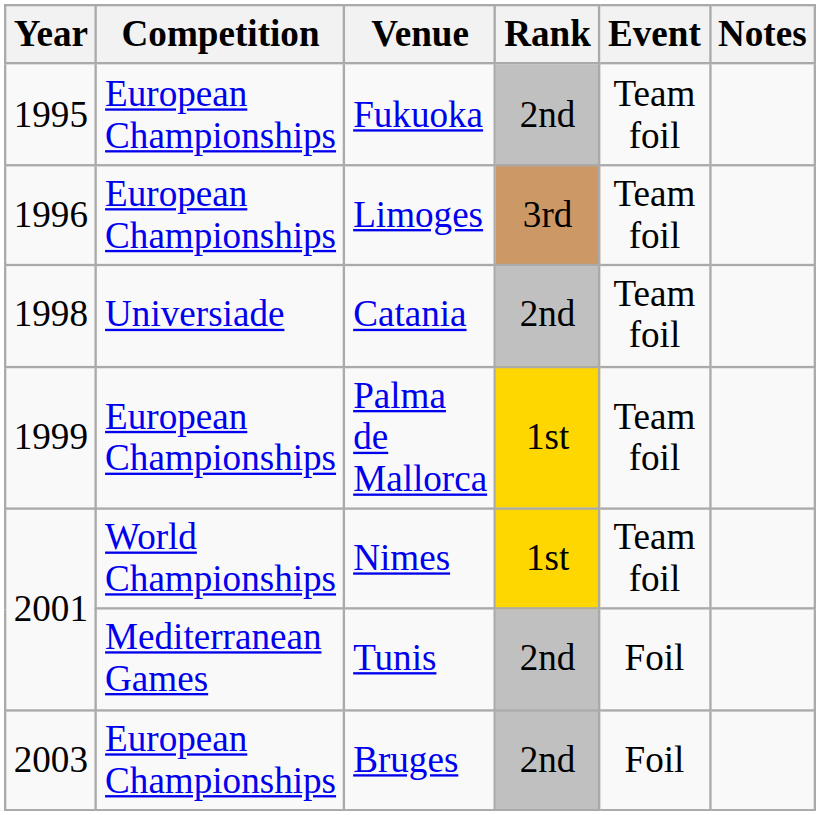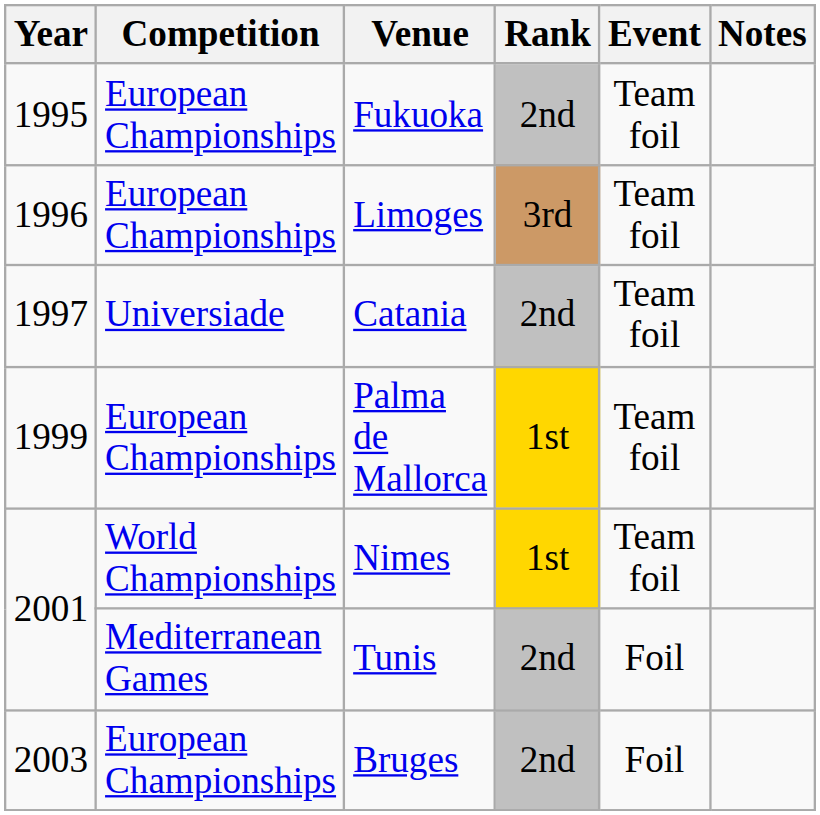 <table class="wikitable" width=50% style="font-size:100%; text-align:center;">
 <tr>
 <th>Year</th>
 <th>Competition</th>
 <th>Venue</th>
 <th>Rank</th>
 <th>Event</th>
 <th>Notes</th>
 </tr>
 <tr>
 <td rowspan=1>1995</td>
 <td rowspan=1 align=left><a href='#'>European Championships</a></td>
 <td rowspan=1 align=left> <a href='#'>Fukuoka</a></td>
 <td bgcolor=silver>2nd</td>
 <td>Team foil</td>
 <td></td>
 </tr>
 <tr>
 <td rowspan=1>1996</td>
 <td rowspan=1 align=left><a href='#'>European Championships</a></td>
 <td rowspan=1 align=left> <a href='#'>Limoges</a></td>
 <td bgcolor=cc9966>3rd</td>
 <td>Team foil</td>
 <td></td>
 </tr>
 <tr>
-<td rowspan=1>1998</td>
+<td rowspan=1>1997</td>
 <td rowspan=1 align=left><a href='#'>Universiade</a></td>
 <td rowspan=1 align=left> <a href='#'>Catania</a></td>
 <td bgcolor=silver>2nd</td>
 <td>Team foil</td>
 <td></td>
 </tr>
 <tr>
 <td rowspan=1>1999</td>
 <td rowspan=1 align=left><a href='#'>European Championships</a></td>
 <td rowspan=1 align=left> <a href='#'>Palma de Mallorca</a></td>
 <td bgcolor=gold>1st</td>
 <td>Team foil</td>
 <td></td>
 </tr>
 <tr>
 <td rowspan=2>2001</td>
 <td rowspan=1 align=left><a href='#'>World Championships</a></td>
 <td rowspan=1 align=left> <a href='#'>Nimes</a></td>
 <td bgcolor=gold>1st</td>
 <td>Team foil</td>
 <td></td>
 </tr>
 <tr>
 <td rowspan=1 align=left><a href='#'>Mediterranean Games</a></td>
 <td rowspan=1 align=left> <a href='#'>Tunis</a></td>
 <td bgcolor=silver>2nd</td>
 <td>Foil</td>
 <td></td>
 </tr>
 <tr>
 <td rowspan=1>2003</td>
 <td rowspan=1 align=left><a href='#'>European Championships</a></td>
 <td rowspan=1 align=left> <a href='#'>Bruges</a></td>
 <td bgcolor=silver>2nd</td>
 <td>Foil</td>
 <td></td>
 </tr>
 </table>
